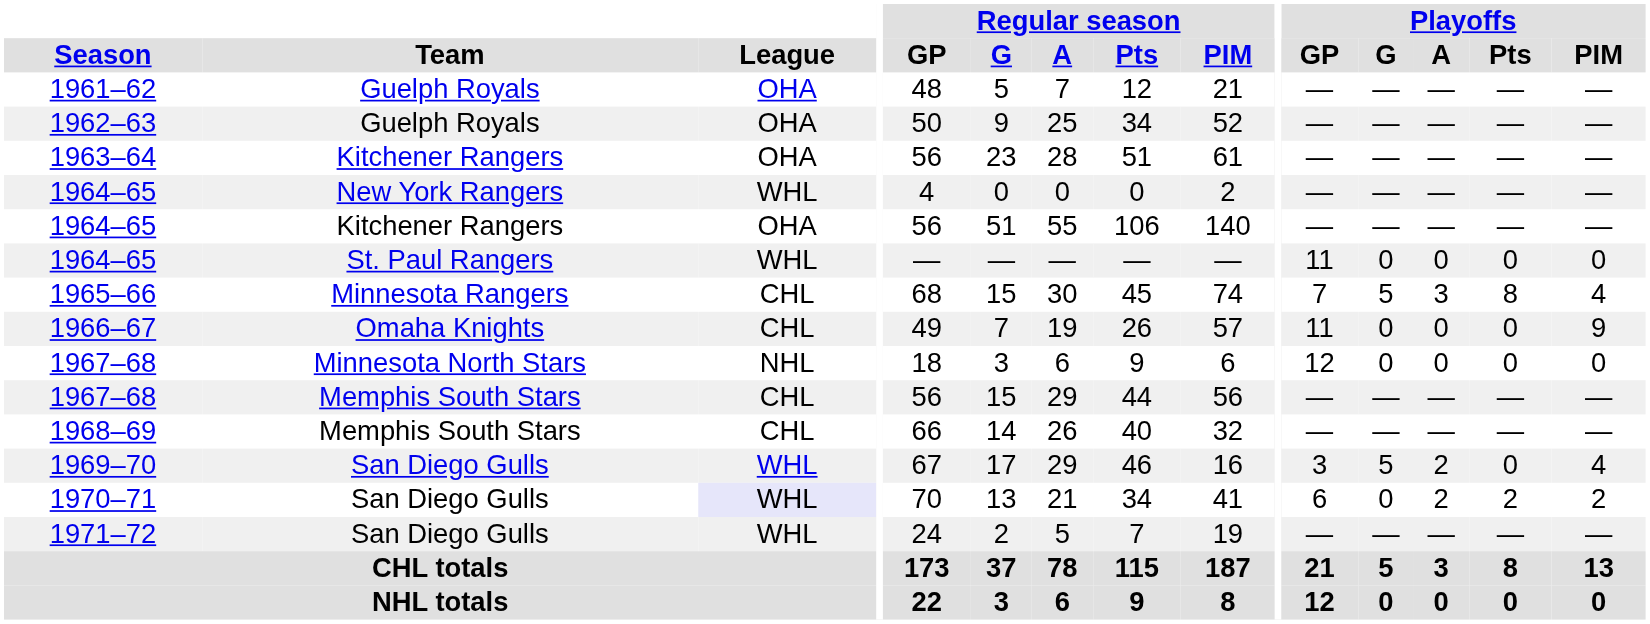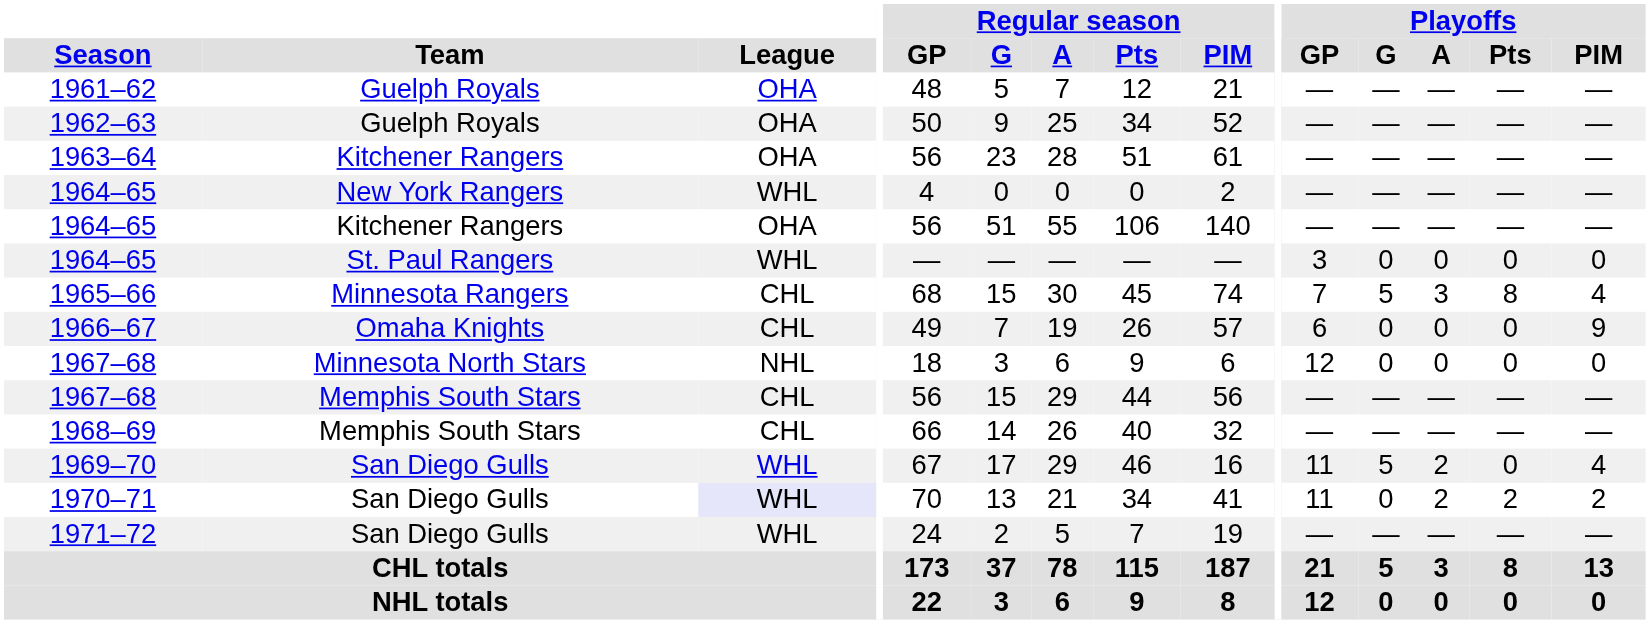 <table border="0" cellpadding="1" cellspacing="0" style="text-align:center; width:60em">
 <tr bgcolor="#e0e0e0">
 <th colspan="3" bgcolor="#ffffff"></th>
 <th rowspan="100" bgcolor="#ffffff"></th>
 <th colspan="5"><a href='#'>Regular season</a></th>
 <th rowspan="100" bgcolor="#ffffff"></th>
 <th colspan="5"><a href='#'>Playoffs</a></th>
 </tr>
 <tr bgcolor="#e0e0e0">
 <th><a href='#'>Season</a></th>
 <th>Team</th>
 <th>League</th>
 <th>GP</th>
 <th><a href='#'>G</a></th>
 <th><a href='#'>A</a></th>
 <th><a href='#'>Pts</a></th>
 <th><a href='#'>PIM</a></th>
 <th>GP</th>
 <th>G</th>
 <th>A</th>
 <th>Pts</th>
 <th>PIM</th>
 </tr>
 <tr>
 <td><a href='#'>1961–62</a></td>
 <td><a href='#'>Guelph Royals</a></td>
 <td><a href='#'>OHA</a></td>
 <td>48</td>
 <td>5</td>
 <td>7</td>
 <td>12</td>
 <td>21</td>
 <td>—</td>
 <td>—</td>
 <td>—</td>
 <td>—</td>
 <td>—</td>
 </tr>
 <tr bgcolor="#f0f0f0">
 <td><a href='#'>1962–63</a></td>
 <td>Guelph Royals</td>
 <td>OHA</td>
 <td>50</td>
 <td>9</td>
 <td>25</td>
 <td>34</td>
 <td>52</td>
 <td>—</td>
 <td>—</td>
 <td>—</td>
 <td>—</td>
 <td>—</td>
 </tr>
 <tr>
 <td><a href='#'>1963–64</a></td>
 <td><a href='#'>Kitchener Rangers</a></td>
 <td>OHA</td>
 <td>56</td>
 <td>23</td>
 <td>28</td>
 <td>51</td>
 <td>61</td>
 <td>—</td>
 <td>—</td>
 <td>—</td>
 <td>—</td>
 <td>—</td>
 </tr>
 <tr bgcolor="#f0f0f0">
 <td><a href='#'>1964–65</a></td>
 <td><a href='#'>New York Rangers</a></td>
 <td>WHL</td>
 <td>4</td>
 <td>0</td>
 <td>0</td>
 <td>0</td>
 <td>2</td>
 <td>—</td>
 <td>—</td>
 <td>—</td>
 <td>—</td>
 <td>—</td>
 </tr>
 <tr>
 <td><a href='#'>1964–65</a></td>
 <td>Kitchener Rangers</td>
 <td>OHA</td>
 <td>56</td>
 <td>51</td>
 <td>55</td>
 <td>106</td>
 <td>140</td>
 <td>—</td>
 <td>—</td>
 <td>—</td>
 <td>—</td>
 <td>—</td>
 </tr>
 <tr bgcolor="#f0f0f0">
 <td><a href='#'>1964–65</a></td>
 <td><a href='#'>St. Paul Rangers</a></td>
 <td>WHL</td>
 <td>—</td>
 <td>—</td>
 <td>—</td>
 <td>—</td>
 <td>—</td>
-<td>11</td>
+<td>3</td>
 <td>0</td>
 <td>0</td>
 <td>0</td>
 <td>0</td>
 </tr>
 <tr>
 <td><a href='#'>1965–66</a></td>
 <td><a href='#'>Minnesota Rangers</a></td>
 <td>CHL</td>
 <td>68</td>
 <td>15</td>
 <td>30</td>
 <td>45</td>
 <td>74</td>
 <td>7</td>
 <td>5</td>
 <td>3</td>
 <td>8</td>
 <td>4</td>
 </tr>
 <tr bgcolor="#f0f0f0">
 <td><a href='#'>1966–67</a></td>
 <td><a href='#'>Omaha Knights</a></td>
 <td>CHL</td>
 <td>49</td>
 <td>7</td>
 <td>19</td>
 <td>26</td>
 <td>57</td>
-<td>11</td>
+<td>6</td>
 <td>0</td>
 <td>0</td>
 <td>0</td>
 <td>9</td>
 </tr>
 <tr>
 <td><a href='#'>1967–68</a></td>
 <td><a href='#'>Minnesota North Stars</a></td>
 <td>NHL</td>
 <td>18</td>
 <td>3</td>
 <td>6</td>
 <td>9</td>
 <td>6</td>
 <td>12</td>
 <td>0</td>
 <td>0</td>
 <td>0</td>
 <td>0</td>
 </tr>
 <tr bgcolor="#f0f0f0">
 <td><a href='#'>1967–68</a></td>
 <td><a href='#'>Memphis South Stars</a></td>
 <td>CHL</td>
 <td>56</td>
 <td>15</td>
 <td>29</td>
 <td>44</td>
 <td>56</td>
 <td>—</td>
 <td>—</td>
 <td>—</td>
 <td>—</td>
 <td>—</td>
 </tr>
 <tr>
 <td><a href='#'>1968–69</a></td>
 <td>Memphis South Stars</td>
 <td>CHL</td>
 <td>66</td>
 <td>14</td>
 <td>26</td>
 <td>40</td>
 <td>32</td>
 <td>—</td>
 <td>—</td>
 <td>—</td>
 <td>—</td>
 <td>—</td>
 </tr>
 <tr bgcolor="#f0f0f0">
 <td><a href='#'>1969–70</a></td>
 <td><a href='#'>San Diego Gulls</a></td>
 <td><a href='#'>WHL</a></td>
 <td>67</td>
 <td>17</td>
 <td>29</td>
 <td>46</td>
 <td>16</td>
-<td>3</td>
+<td>11</td>
 <td>5</td>
 <td>2</td>
 <td>0</td>
 <td>4</td>
 </tr>
 <tr>
 <td><a href='#'>1970–71</a></td>
 <td>San Diego Gulls</td>
 <td style="background: lavender;">WHL</td>
 <td>70</td>
 <td>13</td>
 <td>21</td>
 <td>34</td>
 <td>41</td>
-<td>6</td>
+<td>11</td>
 <td>0</td>
 <td>2</td>
 <td>2</td>
 <td>2</td>
 </tr>
 <tr bgcolor="#f0f0f0">
 <td><a href='#'>1971–72</a></td>
 <td>San Diego Gulls</td>
 <td>WHL</td>
 <td>24</td>
 <td>2</td>
 <td>5</td>
 <td>7</td>
 <td>19</td>
 <td>—</td>
 <td>—</td>
 <td>—</td>
 <td>—</td>
 <td>—</td>
 </tr>
 <tr bgcolor="#e0e0e0">
 <th colspan="3">CHL totals</th>
 <th>173</th>
 <th>37</th>
 <th>78</th>
 <th>115</th>
 <th>187</th>
 <th>21</th>
 <th>5</th>
 <th>3</th>
 <th>8</th>
 <th>13</th>
 </tr>
 <tr bgcolor="#e0e0e0">
 <th colspan="3">NHL totals</th>
 <th>22</th>
 <th>3</th>
 <th>6</th>
 <th>9</th>
 <th>8</th>
 <th>12</th>
 <th>0</th>
 <th>0</th>
 <th>0</th>
 <th>0</th>
 </tr>
 </table>
